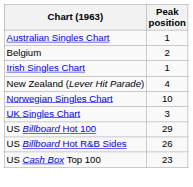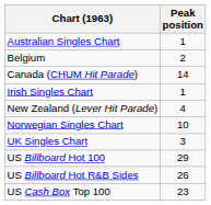 <table class="wikitable sortable">
 <tr>
 <th>Chart (1963)</th>
 <th>Peak<br>position</th>
 </tr>
 <tr>
 <td><a href='#'>Australian Singles Chart</a></td>
 <td style="text-align:center;">1</td>
 </tr>
 <tr>
 <td>Belgium</td>
 <td style="text-align:center;">2</td>
+</tr>
+<tr>
+<td>Canada (<a href='#'>CHUM <em>Hit Parade</em></a>)</td>
+<td style="text-align:center;">14</td>
 </tr>
 <tr>
 <td><a href='#'>Irish Singles Chart</a></td>
 <td style="text-align:center;">1</td>
 </tr>
 <tr>
 <td>New Zealand (<em>Lever Hit Parade</em>)</td>
 <td style="text-align:center;">4</td>
 </tr>
 <tr>
 <td><a href='#'>Norwegian Singles Chart</a></td>
 <td style="text-align:center;">10</td>
 </tr>
 <tr>
 <td><a href='#'>UK Singles Chart</a></td>
 <td style="text-align:center;">3</td>
 </tr>
 <tr>
 <td>US <a href='#'><em>Billboard</em> Hot 100</a></td>
 <td style="text-align:center;">29</td>
 </tr>
 <tr>
 <td>US <a href='#'><em>Billboard</em> Hot R&B Sides</a></td>
 <td style="text-align:center;">26</td>
 </tr>
 <tr>
 <td>US <a href='#'><em>Cash Box</em></a> Top 100</td>
 <td align="center">23</td>
 </tr>
 </table>
